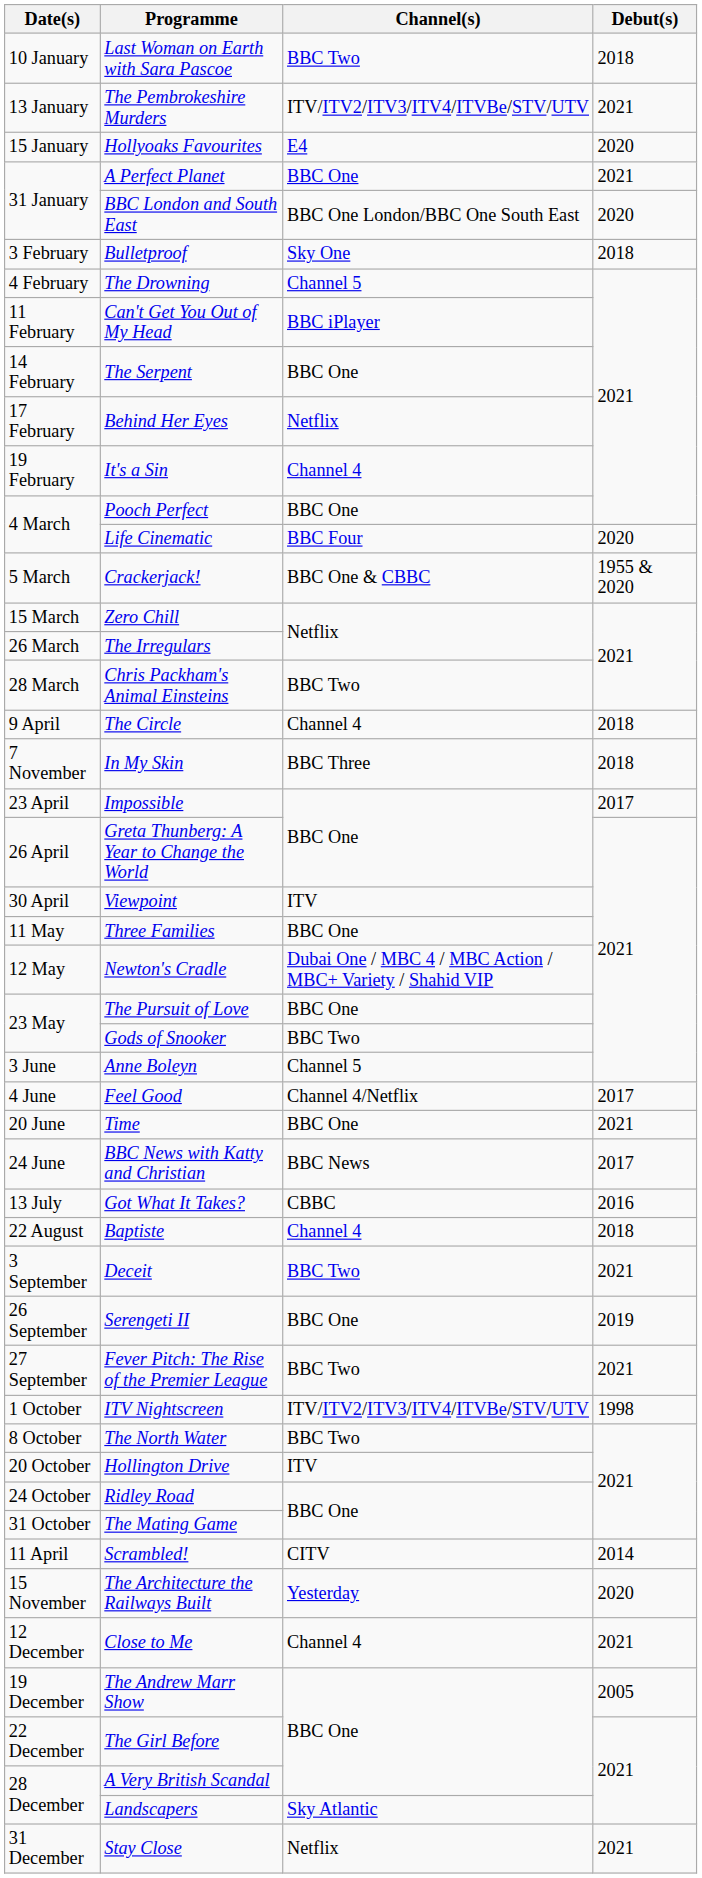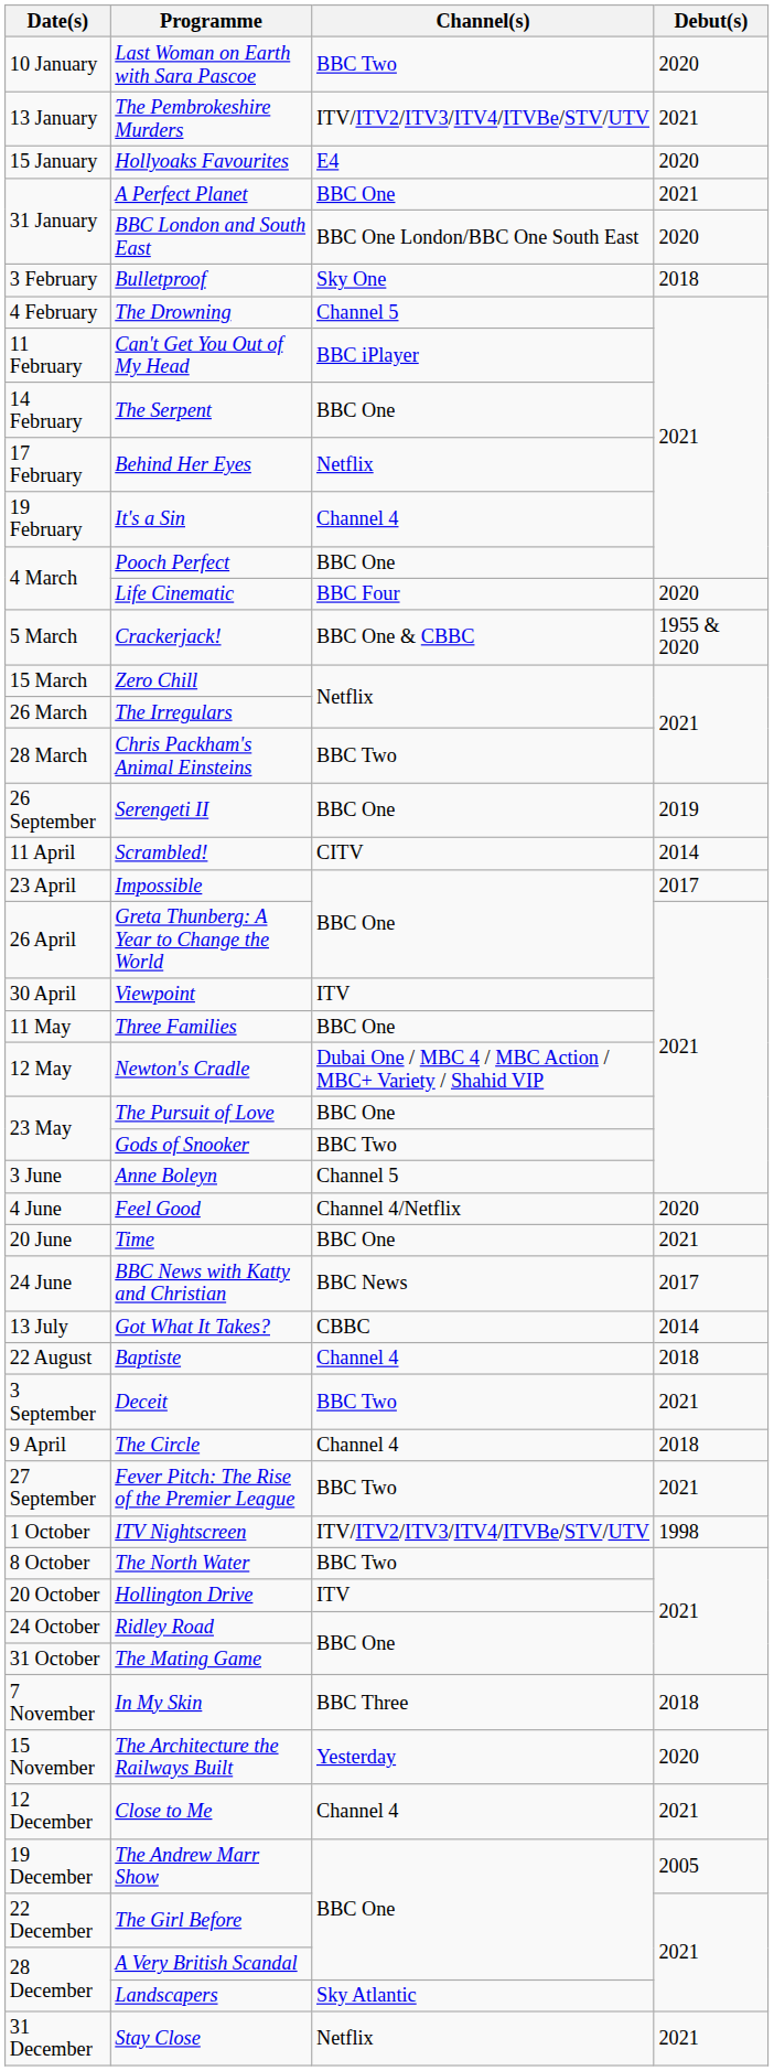 <table class="wikitable">
 <tr>
 <th width=90>Date(s)</th>
 <th width=250>Programme</th>
 <th width=125>Channel(s)</th>
 <th width=125>Debut(s)</th>
 </tr>
 <tr>
 <td>10 January</td>
 <td><em><a href='#'>Last Woman on Earth with Sara Pascoe</a></em></td>
 <td><a href='#'>BBC Two</a></td>
-<td>2018</td>
+<td>2020</td>
 </tr>
 <tr>
 <td>13 January</td>
 <td><em><a href='#'>The Pembrokeshire Murders</a></em></td>
 <td>ITV/<a href='#'>ITV2</a>/<a href='#'>ITV3</a>/<a href='#'>ITV4</a>/<a href='#'>ITVBe</a>/<a href='#'>STV</a>/<a href='#'>UTV</a></td>
 <td>2021</td>
 </tr>
 <tr>
 <td>15 January</td>
 <td><em><a href='#'>Hollyoaks Favourites</a></em></td>
 <td><a href='#'>E4</a></td>
 <td>2020</td>
 </tr>
 <tr>
 <td rowspan="2">31 January</td>
 <td><em><a href='#'>A Perfect Planet</a></em></td>
 <td><a href='#'>BBC One</a></td>
 <td>2021</td>
 </tr>
 <tr>
 <td><em><a href='#'>BBC London and South East</a></em></td>
 <td>BBC One London/BBC One South East</td>
 <td>2020</td>
 </tr>
 <tr>
 <td>3 February</td>
 <td><em><a href='#'>Bulletproof</a></em></td>
 <td><a href='#'>Sky One</a></td>
 <td>2018</td>
 </tr>
 <tr>
 <td>4 February</td>
 <td><em><a href='#'>The Drowning</a></em></td>
 <td><a href='#'>Channel 5</a></td>
 <td rowspan="6">2021</td>
 </tr>
 <tr>
 <td>11 February</td>
 <td><em><a href='#'>Can't Get You Out of My Head</a></em></td>
 <td><a href='#'>BBC iPlayer</a></td>
 </tr>
 <tr>
 <td>14 February</td>
 <td><em><a href='#'>The Serpent</a></em></td>
 <td>BBC One</td>
 </tr>
 <tr>
 <td>17 February</td>
 <td><em><a href='#'>Behind Her Eyes</a></em></td>
 <td><a href='#'>Netflix</a></td>
 </tr>
 <tr>
 <td>19 February</td>
 <td><em><a href='#'>It's a Sin</a></em></td>
 <td><a href='#'>Channel 4</a></td>
 </tr>
 <tr>
 <td rowspan="2">4 March</td>
 <td><em><a href='#'>Pooch Perfect</a></em></td>
 <td>BBC One</td>
 </tr>
 <tr>
 <td><em><a href='#'>Life Cinematic</a></em></td>
 <td><a href='#'>BBC Four</a></td>
 <td>2020</td>
 </tr>
 <tr>
 <td>5 March</td>
 <td><em><a href='#'>Crackerjack!</a></em></td>
 <td>BBC One & <a href='#'>CBBC</a></td>
 <td>1955 & 2020</td>
 </tr>
 <tr>
 <td>15 March</td>
 <td><em><a href='#'>Zero Chill</a></em></td>
 <td rowspan="2">Netflix</td>
 <td rowspan="3">2021</td>
 </tr>
 <tr>
 <td>26 March</td>
 <td><em><a href='#'>The Irregulars</a></em></td>
 </tr>
 <tr>
 <td>28 March</td>
 <td><em><a href='#'>Chris Packham's Animal Einsteins</a></em></td>
 <td>BBC Two</td>
 </tr>
 <tr>
-<td>9 April</td>
-<td><em><a href='#'>The Circle</a></em></td>
-<td>Channel 4</td>
-<td>2018</td>
+<td>26 September</td>
+<td><em><a href='#'>Serengeti II</a></em></td>
+<td>BBC One</td>
+<td>2019</td>
 </tr>
 <tr>
-<td>7 November</td>
-<td><em><a href='#'>In My Skin</a></em></td>
-<td>BBC Three</td>
-<td>2018</td>
+<td>11 April</td>
+<td><em><a href='#'>Scrambled!</a></em></td>
+<td>CITV</td>
+<td>2014</td>
 </tr>
 <tr>
 <td>23 April</td>
 <td><em><a href='#'>Impossible</a></em></td>
 <td rowspan="2">BBC One</td>
 <td>2017</td>
 </tr>
 <tr>
 <td>26 April</td>
 <td><em><a href='#'>Greta Thunberg: A Year to Change the World</a></em></td>
 <td rowspan="7">2021</td>
 </tr>
 <tr>
 <td>30 April</td>
 <td><em><a href='#'>Viewpoint</a></em></td>
 <td>ITV</td>
 </tr>
 <tr>
 <td>11 May</td>
 <td><em><a href='#'>Three Families</a></em></td>
 <td>BBC One</td>
 </tr>
 <tr>
 <td>12 May</td>
 <td><em><a href='#'>Newton's Cradle</a></em></td>
 <td><a href='#'>Dubai One</a> / <a href='#'>MBC 4</a> / <a href='#'>MBC Action</a> / <a href='#'>MBC+ Variety</a> / <a href='#'>Shahid VIP</a></td>
 </tr>
 <tr>
 <td rowspan="2">23 May</td>
 <td><em><a href='#'>The Pursuit of Love</a></em></td>
 <td>BBC One</td>
 </tr>
 <tr>
 <td><em><a href='#'>Gods of Snooker</a></em></td>
 <td>BBC Two</td>
 </tr>
 <tr>
 <td>3 June</td>
 <td><em><a href='#'>Anne Boleyn</a></em></td>
 <td>Channel 5</td>
 </tr>
 <tr>
 <td>4 June</td>
 <td><em><a href='#'>Feel Good</a></em></td>
 <td>Channel 4/Netflix</td>
-<td>2017</td>
+<td>2020</td>
 </tr>
 <tr>
 <td>20 June</td>
 <td><em><a href='#'>Time</a></em></td>
 <td>BBC One</td>
 <td>2021</td>
 </tr>
 <tr>
 <td>24 June</td>
 <td><em><a href='#'>BBC News with Katty and Christian</a></em></td>
 <td>BBC News</td>
 <td>2017</td>
 </tr>
 <tr>
 <td>13 July</td>
 <td><em><a href='#'>Got What It Takes?</a></em></td>
 <td>CBBC</td>
-<td>2016</td>
+<td>2014</td>
 </tr>
 <tr>
 <td>22 August</td>
 <td><em><a href='#'>Baptiste</a></em></td>
 <td><a href='#'>Channel 4</a></td>
 <td>2018</td>
 </tr>
 <tr>
 <td>3 September</td>
 <td><em><a href='#'>Deceit</a></em></td>
 <td><a href='#'>BBC Two</a></td>
 <td>2021</td>
 </tr>
 <tr>
-<td>26 September</td>
-<td><em><a href='#'>Serengeti II</a></em></td>
-<td>BBC One</td>
-<td>2019</td>
+<td>9 April</td>
+<td><em><a href='#'>The Circle</a></em></td>
+<td>Channel 4</td>
+<td>2018</td>
 </tr>
 <tr>
 <td>27 September</td>
 <td><em><a href='#'>Fever Pitch: The Rise of the Premier League</a></em></td>
 <td>BBC Two</td>
 <td>2021</td>
 </tr>
 <tr>
 <td>1 October</td>
 <td><em><a href='#'>ITV Nightscreen</a></em></td>
 <td>ITV/<a href='#'>ITV2</a>/<a href='#'>ITV3</a>/<a href='#'>ITV4</a>/<a href='#'>ITVBe</a>/<a href='#'>STV</a>/<a href='#'>UTV</a></td>
 <td>1998</td>
 </tr>
 <tr>
 <td>8 October</td>
 <td><em><a href='#'>The North Water</a></em></td>
 <td>BBC Two</td>
 <td rowspan="4">2021</td>
 </tr>
 <tr>
 <td>20 October</td>
 <td><em><a href='#'>Hollington Drive</a></em></td>
 <td>ITV</td>
 </tr>
 <tr>
 <td>24 October</td>
 <td><em><a href='#'>Ridley Road</a></em></td>
 <td rowspan="2">BBC One</td>
 </tr>
 <tr>
 <td>31 October</td>
 <td><em><a href='#'>The Mating Game</a></em></td>
 </tr>
 <tr>
-<td>11 April</td>
-<td><em><a href='#'>Scrambled!</a></em></td>
-<td>CITV</td>
-<td>2014</td>
+<td>7 November</td>
+<td><em><a href='#'>In My Skin</a></em></td>
+<td>BBC Three</td>
+<td>2018</td>
 </tr>
 <tr>
 <td>15 November</td>
 <td><em><a href='#'>The Architecture the Railways Built</a></em></td>
 <td><a href='#'>Yesterday</a></td>
 <td>2020</td>
 </tr>
 <tr>
 <td>12 December</td>
 <td><em><a href='#'>Close to Me</a></em></td>
 <td>Channel 4</td>
 <td>2021</td>
 </tr>
 <tr>
 <td>19 December</td>
 <td><em><a href='#'>The Andrew Marr Show</a></em></td>
 <td rowspan="3">BBC One</td>
 <td>2005</td>
 </tr>
 <tr>
 <td>22 December</td>
 <td><em><a href='#'>The Girl Before</a></em></td>
 <td rowspan="3">2021</td>
 </tr>
 <tr>
 <td rowspan="2">28 December</td>
 <td><em><a href='#'>A Very British Scandal</a></em></td>
 </tr>
 <tr>
 <td><em><a href='#'>Landscapers</a></em></td>
 <td><a href='#'>Sky Atlantic</a></td>
 </tr>
 <tr>
 <td>31 December</td>
 <td><em><a href='#'>Stay Close</a></em></td>
 <td>Netflix</td>
 <td>2021</td>
 </tr>
 </table>
